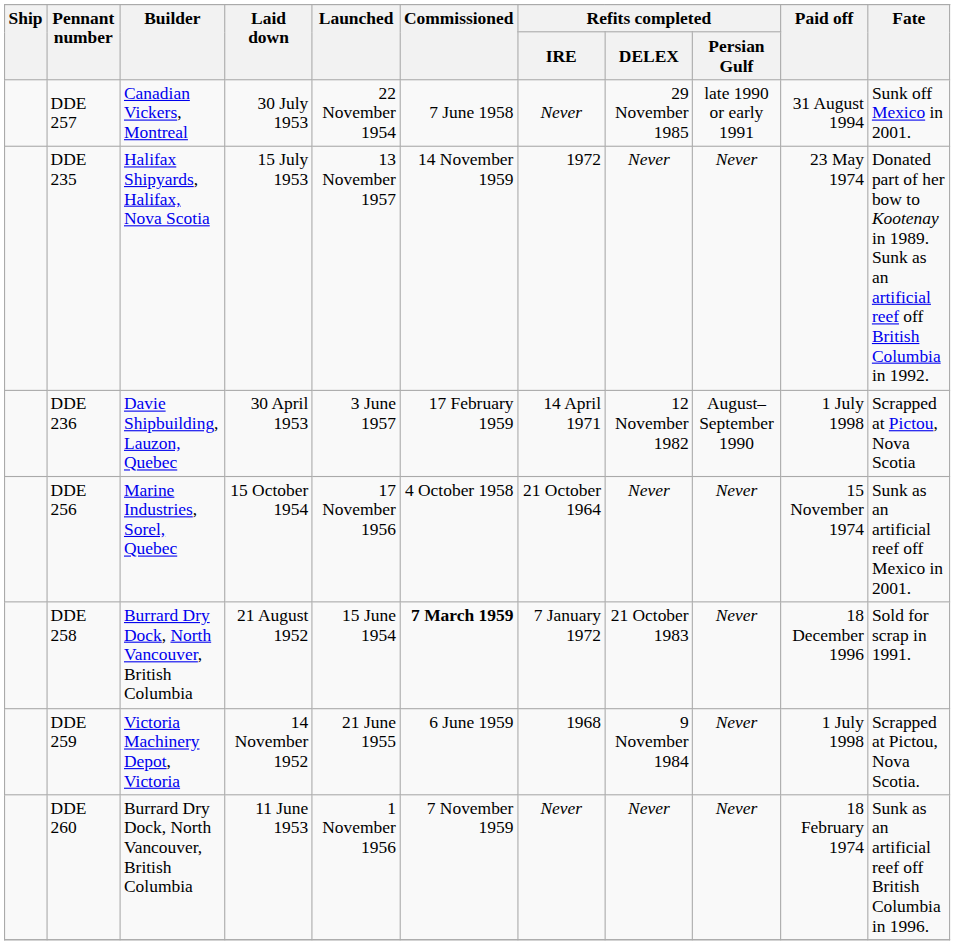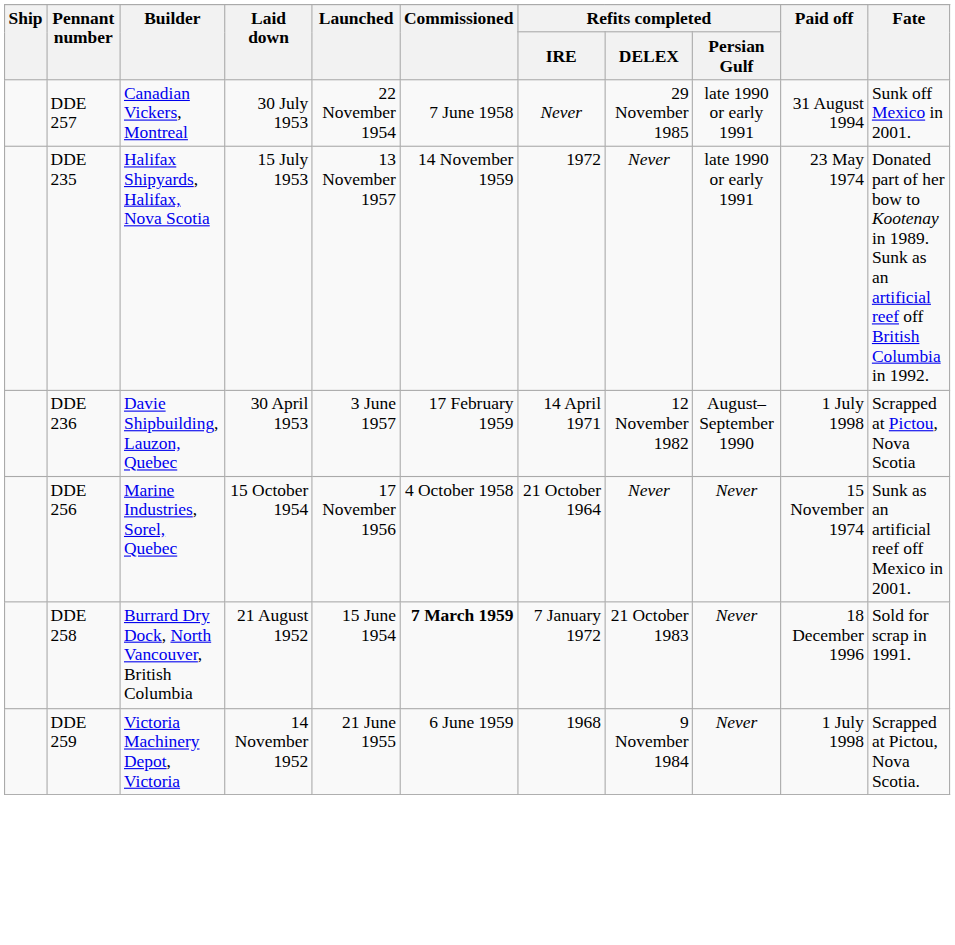 <table class="wikitable">
 <tr>
 </tr>
 <tr>
 </tr>
 <tr valign="top">
 <th rowspan = 2>Ship</th>
 <th rowspan = 2 width = 60>Pennant number</th>
 <th rowspan = 2>Builder</th>
 <th rowspan = 2 width = 73>Laid down</th>
 <th rowspan = 2 width = 73>Launched</th>
 <th rowspan = 2 width = 73>Commissioned</th>
 <th colspan = 3>Refits completed</th>
 <th rowspan = 2 width = 73>Paid off</th>
 <th rowspan = 2>Fate</th>
 </tr>
 <tr -valign="top">
 <th width = 73>IRE</th>
 <th width = 73>DELEX</th>
 <th width = 73>Persian Gulf</th>
 </tr>
 <tr -valign="top">
 <td scope="row"></td>
 <td align="left">DDE 257</td>
 <td align="left"><a href='#'>Canadian Vickers</a>, <a href='#'>Montreal</a></td>
 <td align="right">30 July 1953</td>
 <td align="right">22 November 1954</td>
 <td align="right">7 June 1958</td>
 <td align="center"><em>Never</em></td>
 <td align="right">29 November 1985</td>
 <td align="center">late 1990 or early 1991</td>
 <td align="right">31 August 1994</td>
 <td align="left">Sunk off <a href='#'>Mexico</a> in 2001.</td>
 </tr>
 <tr valign="top">
 <td scope="row"></td>
 <td align="left">DDE 235</td>
 <td align="left"><a href='#'>Halifax Shipyards</a>, <a href='#'>Halifax, Nova Scotia</a></td>
 <td align="right">15 July 1953</td>
 <td align="right">13 November 1957</td>
 <td align="right">14 November 1959</td>
 <td align="right">1972</td>
 <td align="center"><em>Never</em></td>
-<td align="center"><em>Never</em></td>
+<td align="center">late 1990 or early 1991</td>
 <td align="right">23 May 1974</td>
 <td align="left">Donated part of her bow to <em>Kootenay</em> in 1989. Sunk as an <a href='#'>artificial reef</a> off <a href='#'>British Columbia</a> in 1992.</td>
 </tr>
 <tr valign="top">
 <td scope="row"></td>
 <td align="left">DDE 236</td>
 <td align="left"><a href='#'>Davie Shipbuilding</a>, <a href='#'>Lauzon, Quebec</a></td>
 <td align="right">30 April 1953</td>
 <td align="right">3 June 1957</td>
 <td align="right">17 February 1959</td>
 <td align="right">14 April 1971</td>
 <td align="right">12 November 1982</td>
 <td align="center">August–September 1990</td>
 <td align="right">1 July 1998</td>
 <td align="left">Scrapped at <a href='#'>Pictou</a>, Nova Scotia</td>
 </tr>
 <tr valign="top">
 <td scope="row"></td>
 <td align="left">DDE 256</td>
 <td align="left"><a href='#'>Marine Industries</a>, <a href='#'>Sorel, Quebec</a></td>
 <td align="right">15 October 1954</td>
 <td align="right">17 November 1956</td>
 <td align="right">4 October 1958</td>
 <td align="right">21 October 1964</td>
 <td align=center><em>Never</em></td>
 <td align=center><em>Never</em></td>
 <td align="right">15 November 1974</td>
 <td align="left">Sunk as an artificial reef off Mexico in 2001.</td>
 </tr>
 <tr valign="top">
 <td scope="row"></td>
 <td align="left">DDE 258</td>
 <td align="left"><a href='#'>Burrard Dry Dock</a>, <a href='#'>North Vancouver</a>, British Columbia</td>
 <td align="right">21 August 1952</td>
 <td align="right">15 June 1954</td>
 <td align="right"><strong>7 March 1959</strong></td>
 <td align="right">7 January 1972</td>
 <td align="right">21 October 1983</td>
 <td align= center><em>Never</em></td>
 <td align="right">18 December 1996</td>
 <td align="left">Sold for scrap in 1991.</td>
 </tr>
 <tr valign="top">
 <td scope="row"></td>
 <td align="left">DDE 259</td>
 <td align="left"><a href='#'>Victoria Machinery Depot</a>, <a href='#'>Victoria</a></td>
 <td align="right">14 November 1952</td>
 <td align="right">21 June 1955</td>
 <td align="right">6 June 1959</td>
 <td align="right">1968</td>
 <td align="right">9 November 1984</td>
 <td align = center><em>Never</em></td>
 <td align="right">1 July 1998</td>
 <td align="left">Scrapped at Pictou, Nova Scotia.</td>
 </tr>
-<tr valign="top">
-<td scope="row"></td>
-<td align="left">DDE 260</td>
-<td align="left">Burrard Dry Dock, North Vancouver, British Columbia</td>
-<td align="right">11 June 1953</td>
-<td align="right">1 November 1956</td>
-<td align="right">7 November 1959</td>
-<td align = center><em>Never</em></td>
-<td align = center><em>Never</em></td>
-<td align = center><em>Never</em></td>
-<td align="right">18 February 1974</td>
-<td align="left">Sunk as an artificial reef off British Columbia in 1996.</td>
-</tr>
 <tr>
 </tr>
 </table>
